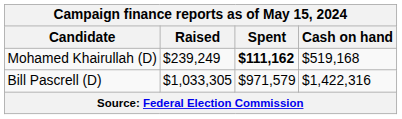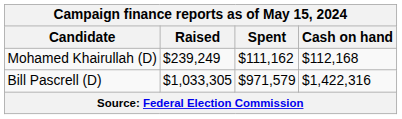 <table class="wikitable sortable">
 <tr>
 <th colspan=4>Campaign finance reports as of May 15, 2024</th>
 </tr>
 <tr style="text-align:center;">
 <th>Candidate</th>
 <th>Raised</th>
 <th>Spent</th>
 <th>Cash on hand</th>
 </tr>
 <tr>
 <td>Mohamed Khairullah (D)</td>
 <td>$239,249</td>
-<td><strong>$111,162</strong></td>
-<td>$519,168</td>
+<td>$111,162</td>
+<td>$112,168</td>
 </tr>
 <tr>
 <td>Bill Pascrell (D)</td>
 <td>$1,033,305</td>
 <td>$971,579</td>
 <td>$1,422,316</td>
 </tr>
 <tr>
 <th colspan="4"><small>Source: <a href='#'>Federal Election Commission</a></small></th>
 </tr>
 </table>
